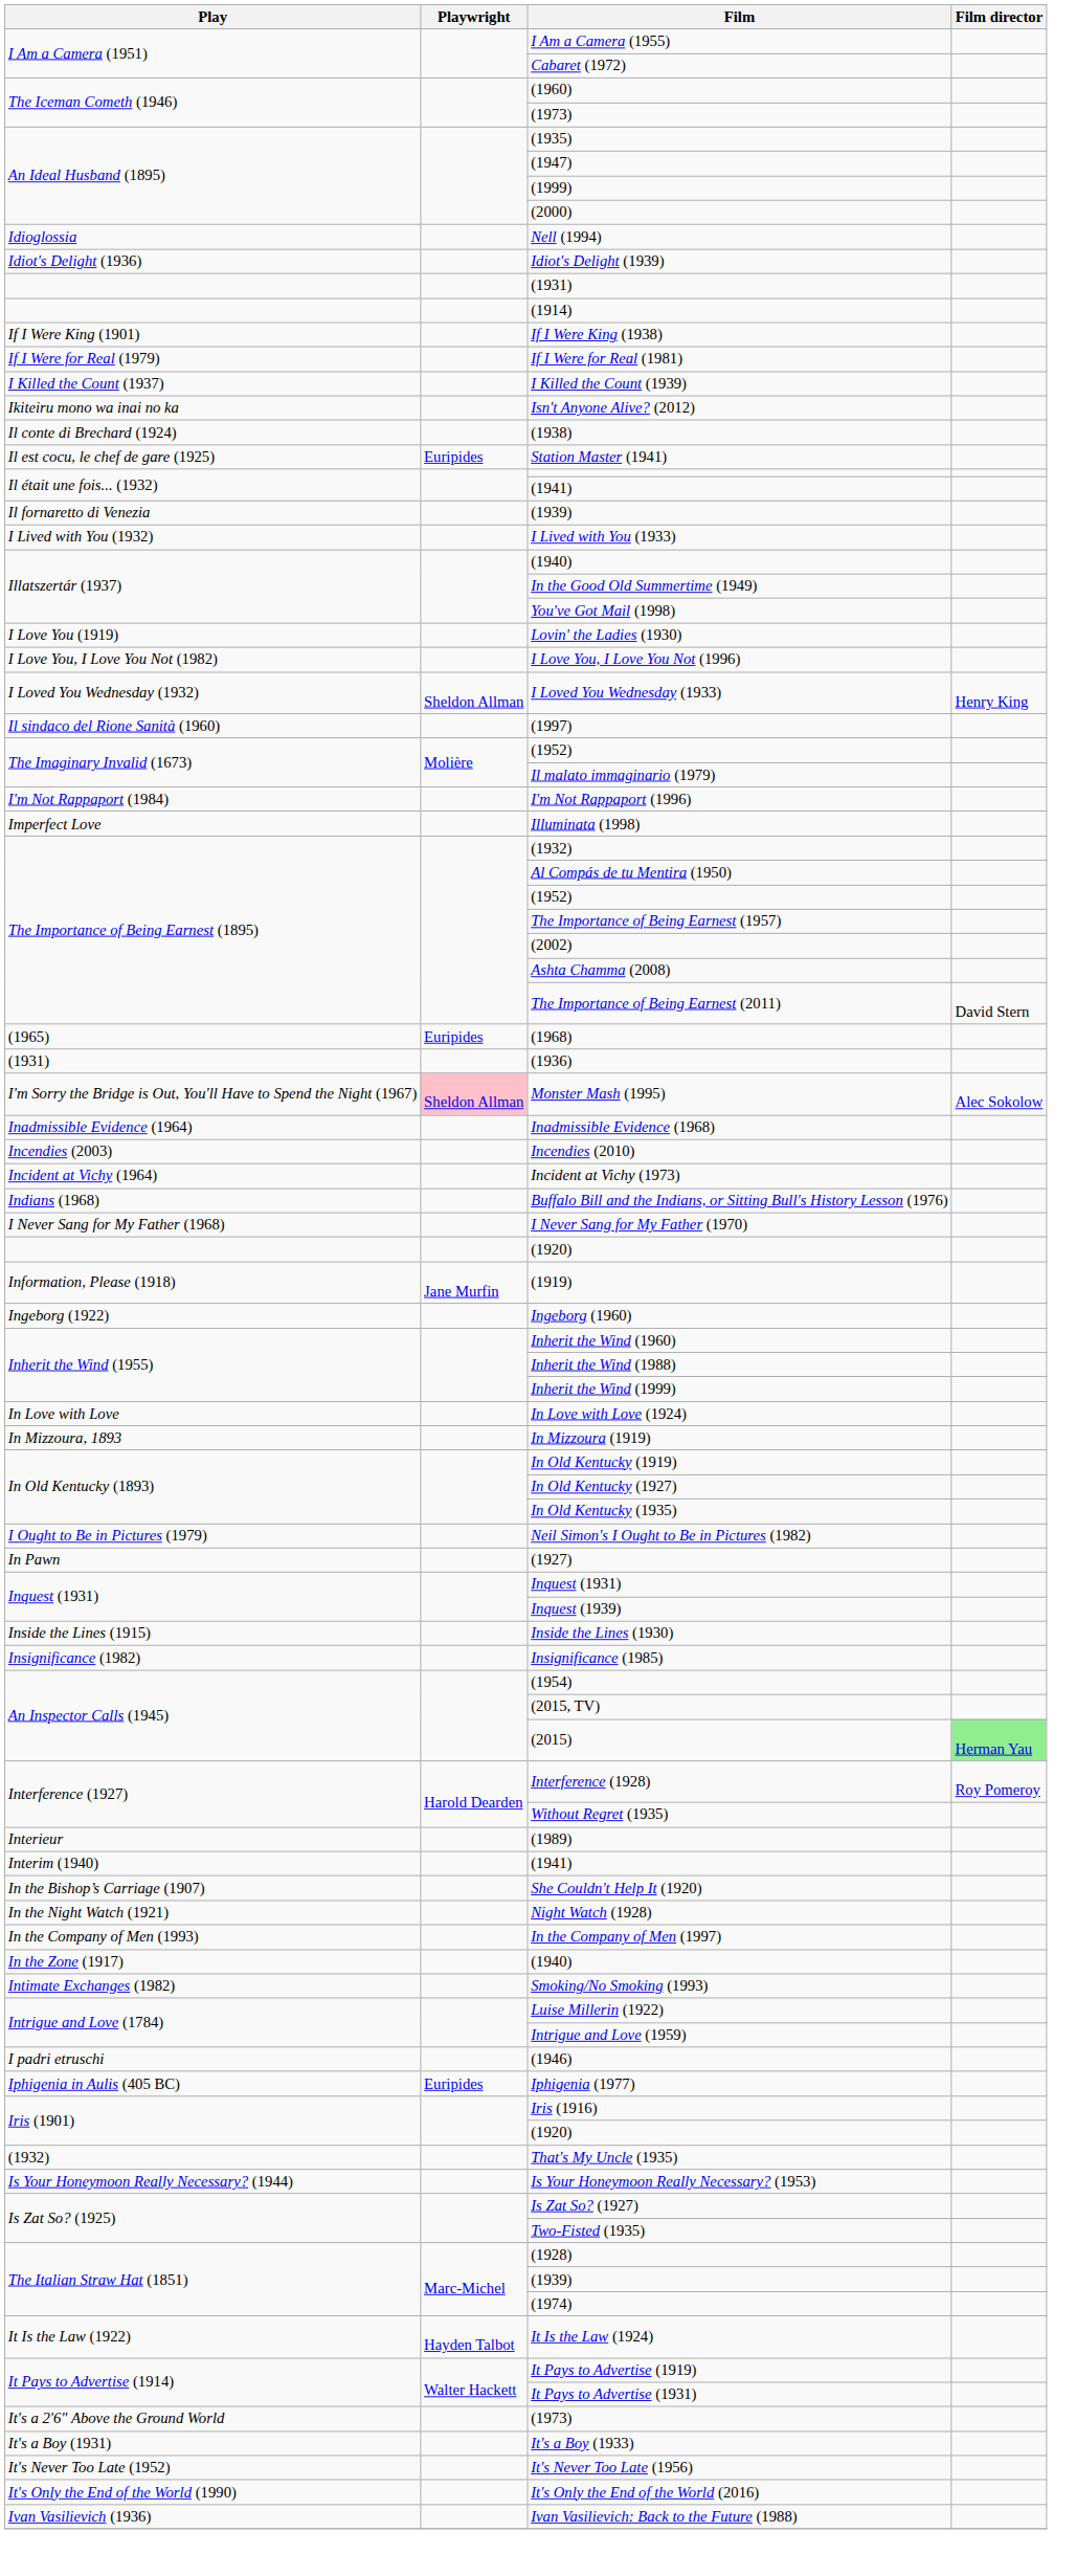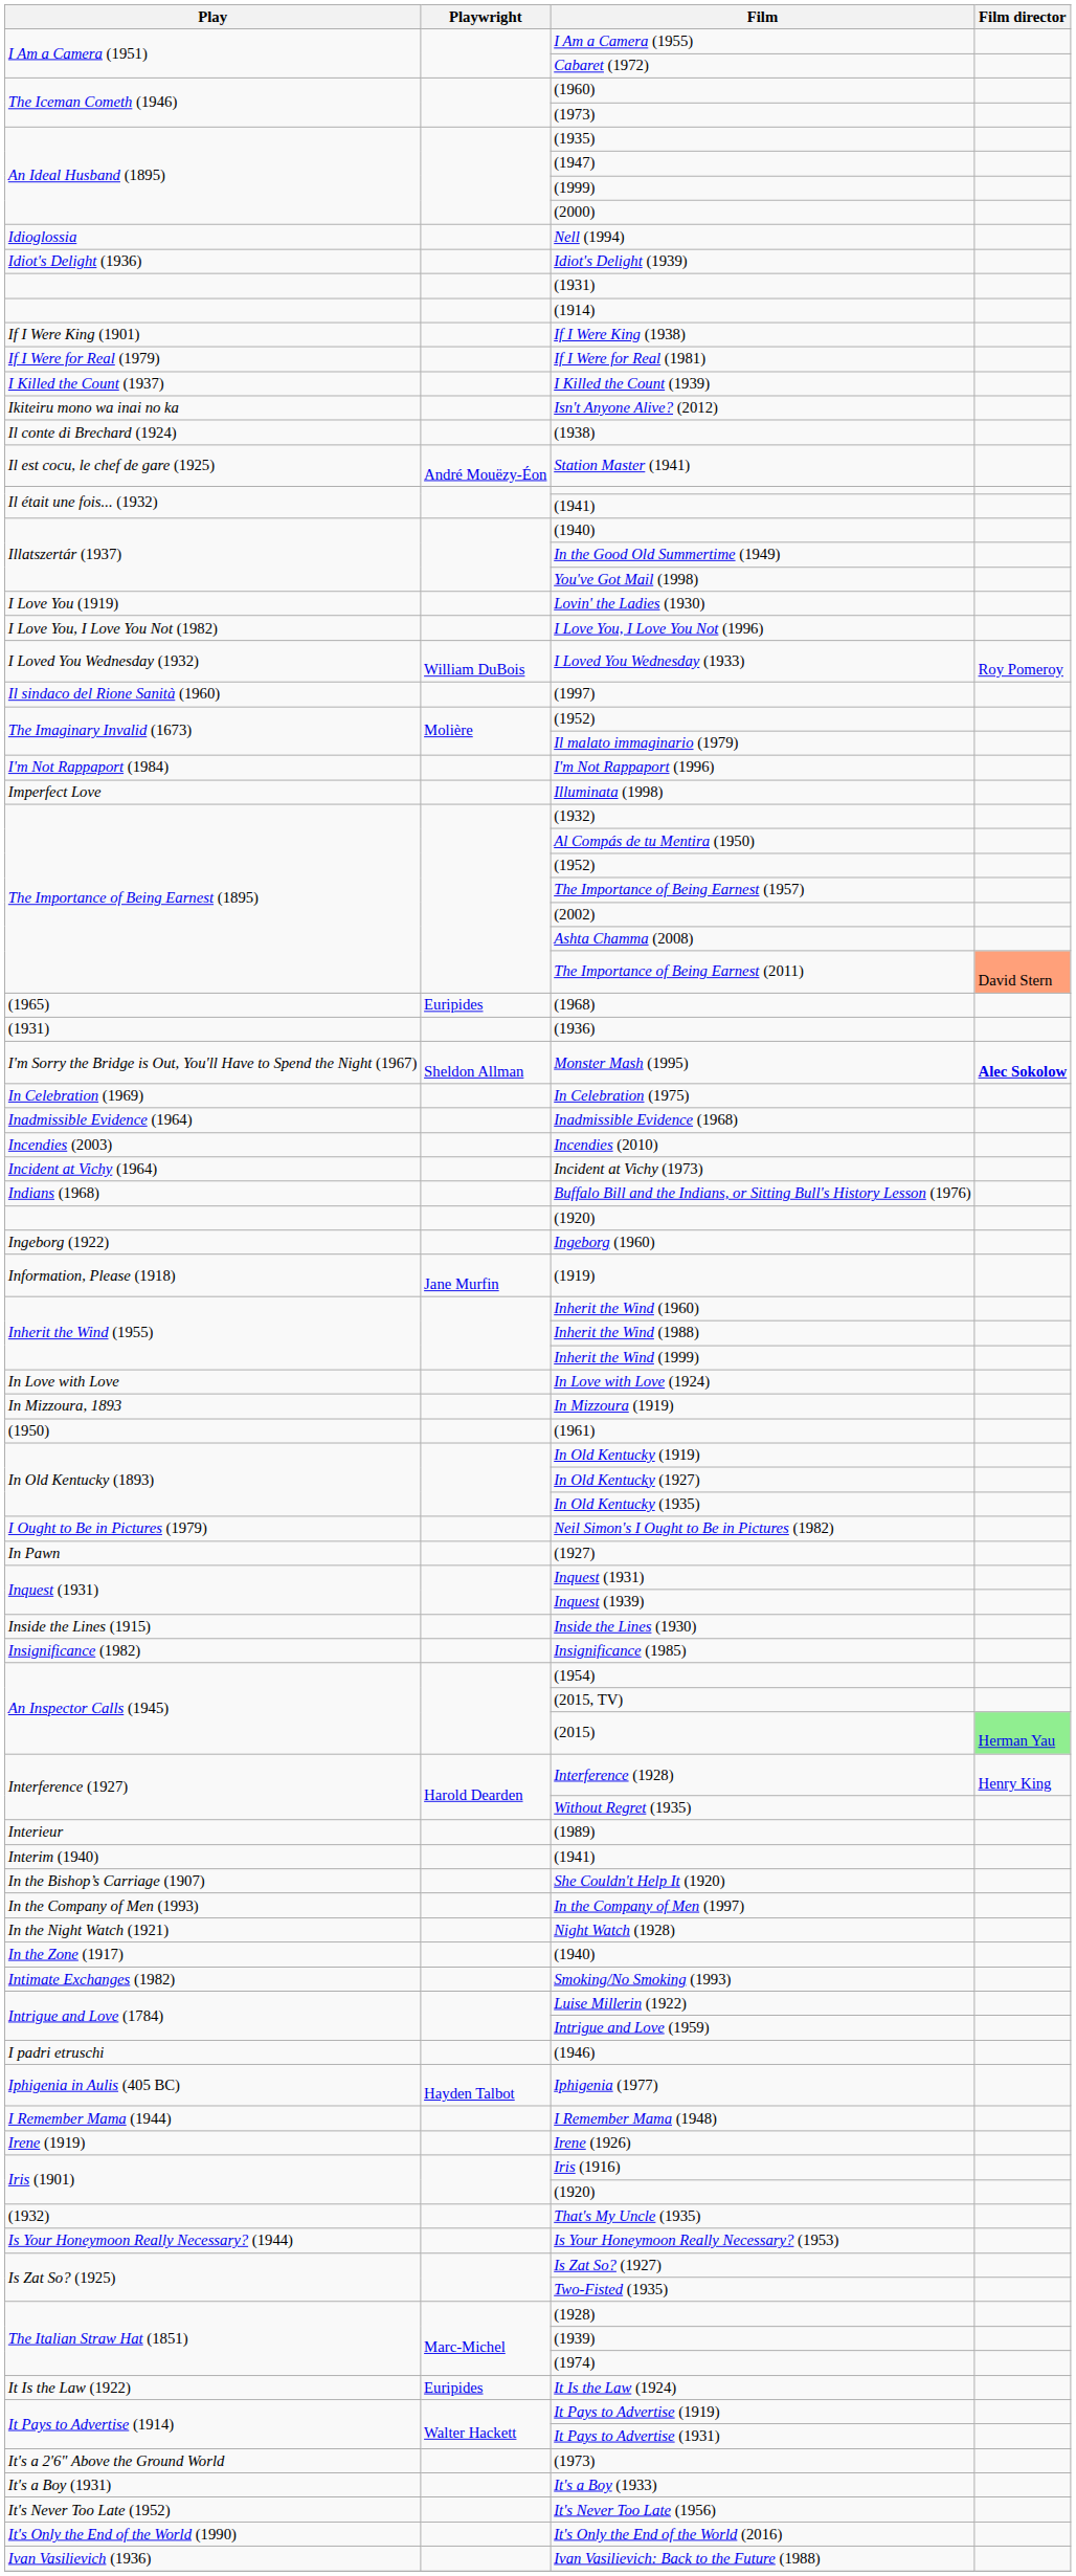 <table class="wikitable plainrowheaders sortable">
 <tr>
 <th width=>Play</th>
 <th width=>Playwright</th>
 <th width=>Film</th>
 <th width=>Film director</th>
 </tr>
 <tr>
 <td rowspan=2><em><a href='#'>I Am a Camera</a></em> (1951)</td>
 <td rowspan=2></td>
 <td><em><a href='#'>I Am a Camera</a></em> (1955)</td>
 <td></td>
 </tr>
 <tr>
 <td><em><a href='#'>Cabaret</a></em> (1972)</td>
 <td></td>
 </tr>
 <tr>
 <td rowspan=2><em><a href='#'>The Iceman Cometh</a></em> (1946)</td>
 <td rowspan=2></td>
 <td> (1960)</td>
 <td></td>
 </tr>
 <tr>
 <td> (1973)</td>
 <td></td>
 </tr>
 <tr>
 <td rowspan=4><em><a href='#'>An Ideal Husband</a></em> (1895)</td>
 <td rowspan=4></td>
 <td> (1935)</td>
 <td></td>
 </tr>
 <tr>
 <td> (1947)</td>
 <td></td>
 </tr>
 <tr>
 <td> (1999)</td>
 <td></td>
 </tr>
 <tr>
 <td> (2000)</td>
 <td></td>
 </tr>
 <tr>
 <td><em><a href='#'>Idioglossia</a></em></td>
 <td></td>
 <td><em><a href='#'>Nell</a></em> (1994)</td>
 <td></td>
 </tr>
 <tr>
 <td><em><a href='#'>Idiot's Delight</a></em> (1936)</td>
 <td></td>
 <td><em><a href='#'>Idiot's Delight</a></em> (1939)</td>
 <td></td>
 </tr>
 <tr>
 <td></td>
 <td></td>
 <td> (1931)</td>
 <td></td>
 </tr>
 <tr>
 <td></td>
 <td></td>
 <td> (1914)</td>
 <td></td>
 </tr>
 <tr>
 <td><em>If I Were King</em> (1901)</td>
 <td></td>
 <td><em><a href='#'>If I Were King</a></em> (1938)</td>
 <td></td>
 </tr>
 <tr>
 <td><em><a href='#'>If I Were for Real</a></em> (1979)</td>
 <td></td>
 <td><em><a href='#'>If I Were for Real</a></em> (1981)</td>
 <td></td>
 </tr>
 <tr>
 <td><em><a href='#'>I Killed the Count</a></em> (1937)</td>
 <td></td>
 <td><em><a href='#'>I Killed the Count</a></em> (1939)</td>
 <td></td>
 </tr>
 <tr>
 <td><em>Ikiteiru mono wa inai no ka</em></td>
 <td></td>
 <td><em><a href='#'>Isn't Anyone Alive?</a></em> (2012)</td>
 <td></td>
 </tr>
 <tr>
 <td><em>Il conte di Brechard</em> (1924)</td>
 <td></td>
 <td> (1938)</td>
 <td></td>
 </tr>
 <tr>
 <td><em> Il est cocu, le chef de gare</em> (1925)</td>
-<td><a href='#'>Euripides</a></td>
+<td><br><a href='#'>André Mouëzy-Éon</a></td>
 <td><em><a href='#'>Station Master</a></em> (1941)</td>
 <td></td>
 </tr>
 <tr>
 <td rowspan=2><em>Il était une fois...</em> (1932)</td>
 <td rowspan=2></td>
 <td></td>
 <td></td>
 </tr>
 <tr>
 <td> (1941)</td>
-<td></td>
-</tr>
-<tr>
-<td><em>Il fornaretto di Venezia</em></td>
-<td></td>
-<td> (1939)</td>
-<td></td>
-</tr>
-<tr>
-<td><em>I Lived with You</em> (1932)</td>
-<td></td>
-<td><em><a href='#'>I Lived with You</a></em> (1933)</td>
 <td></td>
 </tr>
 <tr>
 <td rowspan=3><em>Illatszertár</em> (1937)</td>
 <td rowspan=3></td>
 <td> (1940)</td>
 <td></td>
 </tr>
 <tr>
 <td><em><a href='#'>In the Good Old Summertime</a></em> (1949)</td>
 <td></td>
 </tr>
 <tr>
 <td><em><a href='#'>You've Got Mail</a></em> (1998)</td>
 <td></td>
 </tr>
 <tr>
 <td><em>I Love You</em> (1919)</td>
 <td></td>
 <td><em><a href='#'>Lovin' the Ladies</a></em> (1930)</td>
 <td></td>
 </tr>
 <tr>
 <td><em>I Love You, I Love You Not</em> (1982)</td>
 <td></td>
 <td><em><a href='#'>I Love You, I Love You Not</a></em> (1996)</td>
 <td></td>
 </tr>
 <tr>
 <td><em>I Loved You Wednesday</em> (1932)</td>
-<td><br><a href='#'>Sheldon Allman</a></td>
+<td><br><a href='#'>William DuBois</a></td>
 <td><em><a href='#'>I Loved You Wednesday</a></em> (1933)</td>
-<td><br><a href='#'>Henry King</a></td>
+<td><br><a href='#'>Roy Pomeroy</a></td>
 </tr>
 <tr>
 <td><em><a href='#'>Il sindaco del Rione Sanità</a></em> (1960)</td>
 <td></td>
 <td> (1997)</td>
 <td></td>
 </tr>
 <tr>
 <td rowspan=2><em><a href='#'>The Imaginary Invalid</a></em> (1673)</td>
 <td rowspan=2><a href='#'>Molière</a></td>
 <td> (1952)</td>
 <td></td>
 </tr>
 <tr>
 <td><em><a href='#'>Il malato immaginario</a></em> (1979)</td>
 <td></td>
 </tr>
 <tr>
 <td><em><a href='#'>I'm Not Rappaport</a></em> (1984)</td>
 <td></td>
 <td><em><a href='#'>I'm Not Rappaport</a></em> (1996)</td>
 <td></td>
 </tr>
 <tr>
 <td><em>Imperfect Love</em></td>
 <td></td>
 <td><em><a href='#'>Illuminata</a></em> (1998)</td>
 <td></td>
 </tr>
 <tr>
 <td rowspan=7><em><a href='#'>The Importance of Being Earnest</a></em> (1895)</td>
 <td rowspan=7></td>
 <td> (1932)</td>
 <td></td>
 </tr>
 <tr>
 <td><em><a href='#'>Al Compás de tu Mentira</a></em> (1950)</td>
 <td></td>
 </tr>
 <tr>
 <td> (1952)</td>
 <td></td>
 </tr>
 <tr>
 <td><em><a href='#'>The Importance of Being Earnest</a></em> (1957)</td>
 <td></td>
 </tr>
 <tr>
 <td> (2002)</td>
 <td></td>
 </tr>
 <tr>
 <td><em><a href='#'>Ashta Chamma</a></em> (2008)</td>
 <td></td>
 </tr>
 <tr>
 <td><em><a href='#'>The Importance of Being Earnest</a></em> (2011)</td>
-<td><br>David Stern</td>
+<td style="background: lightsalmon;"><br>David Stern</td>
 </tr>
 <tr>
 <td> (1965)</td>
 <td><a href='#'>Euripides</a></td>
 <td> (1968)</td>
 <td {{sortname></td>
 </tr>
 <tr>
 <td> (1931)</td>
 <td></td>
 <td> (1936)</td>
 <td></td>
 </tr>
 <tr>
 <td><em>I'm Sorry the Bridge is Out, You'll Have to Spend the Night</em> (1967)</td>
-<td style="background: pink;"><br><a href='#'>Sheldon Allman</a></td>
+<td><br><a href='#'>Sheldon Allman</a></td>
 <td><em><a href='#'>Monster Mash</a></em> (1995)</td>
-<td><br><a href='#'>Alec Sokolow</a></td>
+<td><strong><br><a href='#'>Alec Sokolow</a></strong></td>
+</tr>
+<tr>
+<td><em><a href='#'>In Celebration</a></em> (1969)</td>
+<td></td>
+<td><em><a href='#'>In Celebration</a></em> (1975)</td>
+<td></td>
 </tr>
 <tr>
 <td><em><a href='#'>Inadmissible Evidence</a></em> (1964)</td>
 <td></td>
 <td><em><a href='#'>Inadmissible Evidence</a></em> (1968)</td>
 <td></td>
 </tr>
 <tr>
 <td><em><a href='#'>Incendies</a></em> (2003)</td>
 <td></td>
 <td><em><a href='#'>Incendies</a></em> (2010)</td>
 <td></td>
 </tr>
 <tr>
 <td><em><a href='#'>Incident at Vichy</a></em> (1964)</td>
 <td></td>
 <td><em>Incident at Vichy</em> (1973)</td>
 <td></td>
 </tr>
 <tr>
 <td><em><a href='#'>Indians</a></em> (1968)</td>
 <td></td>
 <td><em><a href='#'>Buffalo Bill and the Indians, or Sitting Bull's History Lesson</a></em> (1976)</td>
 <td></td>
 </tr>
 <tr>
-<td><em>I Never Sang for My Father</em> (1968)</td>
-<td></td>
-<td><em><a href='#'>I Never Sang for My Father</a></em> (1970)</td>
-<td></td>
-</tr>
-<tr>
 <td></td>
 <td></td>
 <td> (1920)</td>
 <td></td>
 </tr>
 <tr>
+<td><em>Ingeborg</em> (1922)</td>
+<td></td>
+<td><em><a href='#'>Ingeborg</a></em> (1960)</td>
+<td></td>
+</tr>
+<tr>
 <td><em>Information, Please</em> (1918)</td>
 <td><br> <a href='#'>Jane Murfin</a></td>
 <td> (1919)</td>
-<td></td>
-</tr>
-<tr>
-<td><em>Ingeborg</em> (1922)</td>
-<td></td>
-<td><em><a href='#'>Ingeborg</a></em> (1960)</td>
 <td></td>
 </tr>
 <tr>
 <td rowspan=3><em><a href='#'>Inherit the Wind</a></em> (1955)</td>
 <td rowspan=3><br></td>
 <td><em><a href='#'>Inherit the Wind</a></em> (1960)</td>
 <td></td>
 </tr>
 <tr>
 <td><em><a href='#'>Inherit the Wind</a></em> (1988)</td>
 <td></td>
 </tr>
 <tr>
 <td><em><a href='#'>Inherit the Wind</a></em> (1999)</td>
 <td></td>
 </tr>
 <tr>
 <td><em>In Love with Love</em></td>
 <td></td>
 <td><em><a href='#'>In Love with Love</a></em> (1924)</td>
 <td></td>
 </tr>
 <tr>
 <td><em>In Mizzoura, 1893</em></td>
 <td></td>
 <td><em><a href='#'>In Mizzoura</a></em> (1919)</td>
+<td></td>
+</tr>
+<tr>
+<td> (1950)</td>
+<td></td>
+<td> (1961)</td>
 <td></td>
 </tr>
 <tr>
 <td rowspan=3><em>In Old Kentucky</em> (1893)</td>
 <td rowspan=3></td>
 <td><em><a href='#'>In Old Kentucky</a></em> (1919)</td>
 <td></td>
 </tr>
 <tr>
 <td><em><a href='#'>In Old Kentucky</a></em> (1927)</td>
 <td></td>
 </tr>
 <tr>
 <td><em><a href='#'>In Old Kentucky</a></em> (1935)</td>
 <td></td>
 </tr>
 <tr>
 <td><em><a href='#'>I Ought to Be in Pictures</a></em> (1979)</td>
 <td></td>
 <td><em><a href='#'>Neil Simon's I Ought to Be in Pictures</a></em> (1982)</td>
 <td></td>
 </tr>
 <tr>
 <td><em>In Pawn</em></td>
 <td></td>
 <td> (1927)</td>
 <td></td>
 </tr>
 <tr>
 <td rowspan=2><em><a href='#'>Inquest</a></em> (1931)</td>
 <td rowspan=2></td>
 <td><em><a href='#'>Inquest</a></em> (1931)</td>
 <td></td>
 </tr>
 <tr>
 <td><em><a href='#'>Inquest</a></em> (1939)</td>
 <td></td>
 </tr>
 <tr>
 <td><em>Inside the Lines</em> (1915)</td>
 <td></td>
 <td><em><a href='#'>Inside the Lines</a></em> (1930)</td>
 <td></td>
 </tr>
 <tr>
 <td><em><a href='#'>Insignificance</a></em> (1982)</td>
 <td></td>
 <td><em><a href='#'>Insignificance</a></em> (1985)</td>
 <td></td>
 </tr>
 <tr>
 <td rowspan=3><em><a href='#'>An Inspector Calls</a></em> (1945)</td>
 <td rowspan=3></td>
 <td> (1954)</td>
 <td></td>
 </tr>
 <tr>
 <td> (2015, TV)</td>
 <td></td>
 </tr>
 <tr>
 <td> (2015)</td>
 <td style="background: lightgreen;"><br><a href='#'>Herman Yau</a></td>
 </tr>
 <tr>
 <td rowspan=2><em>Interference</em> (1927)</td>
 <td rowspan=2><br><a href='#'>Harold Dearden</a></td>
 <td><em><a href='#'>Interference</a></em> (1928)</td>
-<td><br><a href='#'>Roy Pomeroy</a></td>
+<td><br><a href='#'>Henry King</a></td>
 </tr>
 <tr>
 <td><em><a href='#'>Without Regret</a></em> (1935)</td>
 <td></td>
 </tr>
 <tr>
 <td><em>Interieur</em></td>
 <td></td>
 <td> (1989)</td>
 <td></td>
 </tr>
 <tr>
 <td><em>Interim</em> (1940)</td>
 <td></td>
 <td> (1941)</td>
 <td></td>
 </tr>
 <tr>
 <td><em>In the Bishop’s Carriage</em> (1907)</td>
 <td></td>
 <td><em><a href='#'>She Couldn't Help It</a></em> (1920)</td>
 <td></td>
 </tr>
 <tr>
+<td><em>In the Company of Men</em> (1993)</td>
+<td></td>
+<td><em><a href='#'>In the Company of Men</a></em> (1997)</td>
+<td></td>
+</tr>
+<tr>
 <td><em>In the Night Watch</em> (1921)</td>
 <td></td>
 <td><em><a href='#'>Night Watch</a></em> (1928)</td>
-<td></td>
-</tr>
-<tr>
-<td><em>In the Company of Men</em> (1993)</td>
-<td></td>
-<td><em><a href='#'>In the Company of Men</a></em> (1997)</td>
 <td></td>
 </tr>
 <tr>
 <td><em><a href='#'>In the Zone</a></em> (1917)</td>
 <td></td>
 <td> (1940)</td>
 <td></td>
 </tr>
 <tr>
 <td><em><a href='#'>Intimate Exchanges</a></em> (1982)</td>
 <td></td>
 <td><em><a href='#'>Smoking/No Smoking</a></em> (1993)</td>
 <td></td>
 </tr>
 <tr>
 <td rowspan=2><em><a href='#'>Intrigue and Love</a></em> (1784)</td>
 <td rowspan=2></td>
 <td><em><a href='#'>Luise Millerin</a></em> (1922)</td>
 <td></td>
 </tr>
 <tr>
 <td><em><a href='#'>Intrigue and Love</a></em> (1959)</td>
 <td></td>
 </tr>
 <tr>
 <td><em>I padri etruschi</em></td>
 <td></td>
 <td> (1946)</td>
 <td></td>
 </tr>
 <tr>
 <td><em><a href='#'>Iphigenia in Aulis</a></em> (405 BC)</td>
-<td><a href='#'>Euripides</a></td>
+<td><br> <a href='#'>Hayden Talbot</a></td>
 <td><em><a href='#'>Iphigenia</a></em> (1977)</td>
+<td></td>
+</tr>
+<tr>
+<td><em><a href='#'>I Remember Mama</a></em> (1944)</td>
+<td></td>
+<td><em><a href='#'>I Remember Mama</a></em> (1948)</td>
+<td></td>
+</tr>
+<tr>
+<td><em><a href='#'>Irene</a></em> (1919)</td>
+<td></td>
+<td><em><a href='#'>Irene</a></em> (1926)</td>
 <td></td>
 </tr>
 <tr>
 <td rowspan=2><em><a href='#'>Iris</a></em> (1901)</td>
 <td rowspan=2></td>
 <td><em><a href='#'>Iris</a></em> (1916)</td>
 <td></td>
 </tr>
 <tr>
 <td> (1920)</td>
 <td></td>
 </tr>
 <tr>
 <td> (1932)</td>
 <td></td>
 <td><em><a href='#'>That's My Uncle</a></em> (1935)</td>
 <td></td>
 </tr>
 <tr>
 <td><em><a href='#'>Is Your Honeymoon Really Necessary?</a></em> (1944)</td>
 <td></td>
 <td><em><a href='#'>Is Your Honeymoon Really Necessary?</a></em> (1953)</td>
 <td></td>
 </tr>
 <tr>
 <td rowspan=2><em>Is Zat So?</em> (1925)</td>
 <td rowspan=2></td>
 <td><em><a href='#'>Is Zat So?</a></em> (1927)</td>
 <td></td>
 </tr>
 <tr>
 <td><em><a href='#'>Two-Fisted</a></em> (1935)</td>
 <td></td>
 </tr>
 <tr>
 <td rowspan=3><em><a href='#'>The Italian Straw Hat</a></em> (1851)</td>
 <td rowspan=3> <br><a href='#'>Marc-Michel</a></td>
 <td> (1928)</td>
 <td></td>
 </tr>
 <tr>
 <td> (1939)</td>
 <td></td>
 </tr>
 <tr>
 <td> (1974)</td>
 <td></td>
 </tr>
 <tr>
 <td><em>It Is the Law</em> (1922)</td>
-<td><br> <a href='#'>Hayden Talbot</a></td>
+<td><a href='#'>Euripides</a></td>
 <td><em><a href='#'>It Is the Law</a></em> (1924)</td>
 <td></td>
 </tr>
 <tr>
 <td rowspan=2><em><a href='#'>It Pays to Advertise</a></em> (1914)</td>
 <td rowspan=2><br> <a href='#'>Walter Hackett</a></td>
 <td><em><a href='#'>It Pays to Advertise</a></em> (1919)</td>
 <td></td>
 </tr>
 <tr>
 <td><em><a href='#'>It Pays to Advertise</a></em> (1931)</td>
 <td></td>
 </tr>
 <tr>
 <td><em>It's a 2'6" Above the Ground World</em></td>
 <td></td>
 <td> (1973)</td>
 <td></td>
 </tr>
 <tr>
 <td><em>It's a Boy</em> (1931)</td>
 <td></td>
 <td><em><a href='#'>It's a Boy</a></em> (1933)</td>
 <td></td>
 </tr>
 <tr>
 <td><em>It's Never Too Late</em> (1952)</td>
 <td></td>
 <td><em><a href='#'>It's Never Too Late</a></em> (1956)</td>
 <td></td>
 </tr>
 <tr>
 <td><em><a href='#'>It's Only the End of the World</a></em> (1990)</td>
 <td></td>
 <td><em><a href='#'>It's Only the End of the World</a></em> (2016)</td>
 <td></td>
 </tr>
 <tr>
 <td><em><a href='#'>Ivan Vasilievich</a></em> (1936)</td>
 <td></td>
 <td><em><a href='#'>Ivan Vasilievich: Back to the Future</a></em> (1988)</td>
 <td></td>
 </tr>
 <tr>
 </tr>
 </table>
